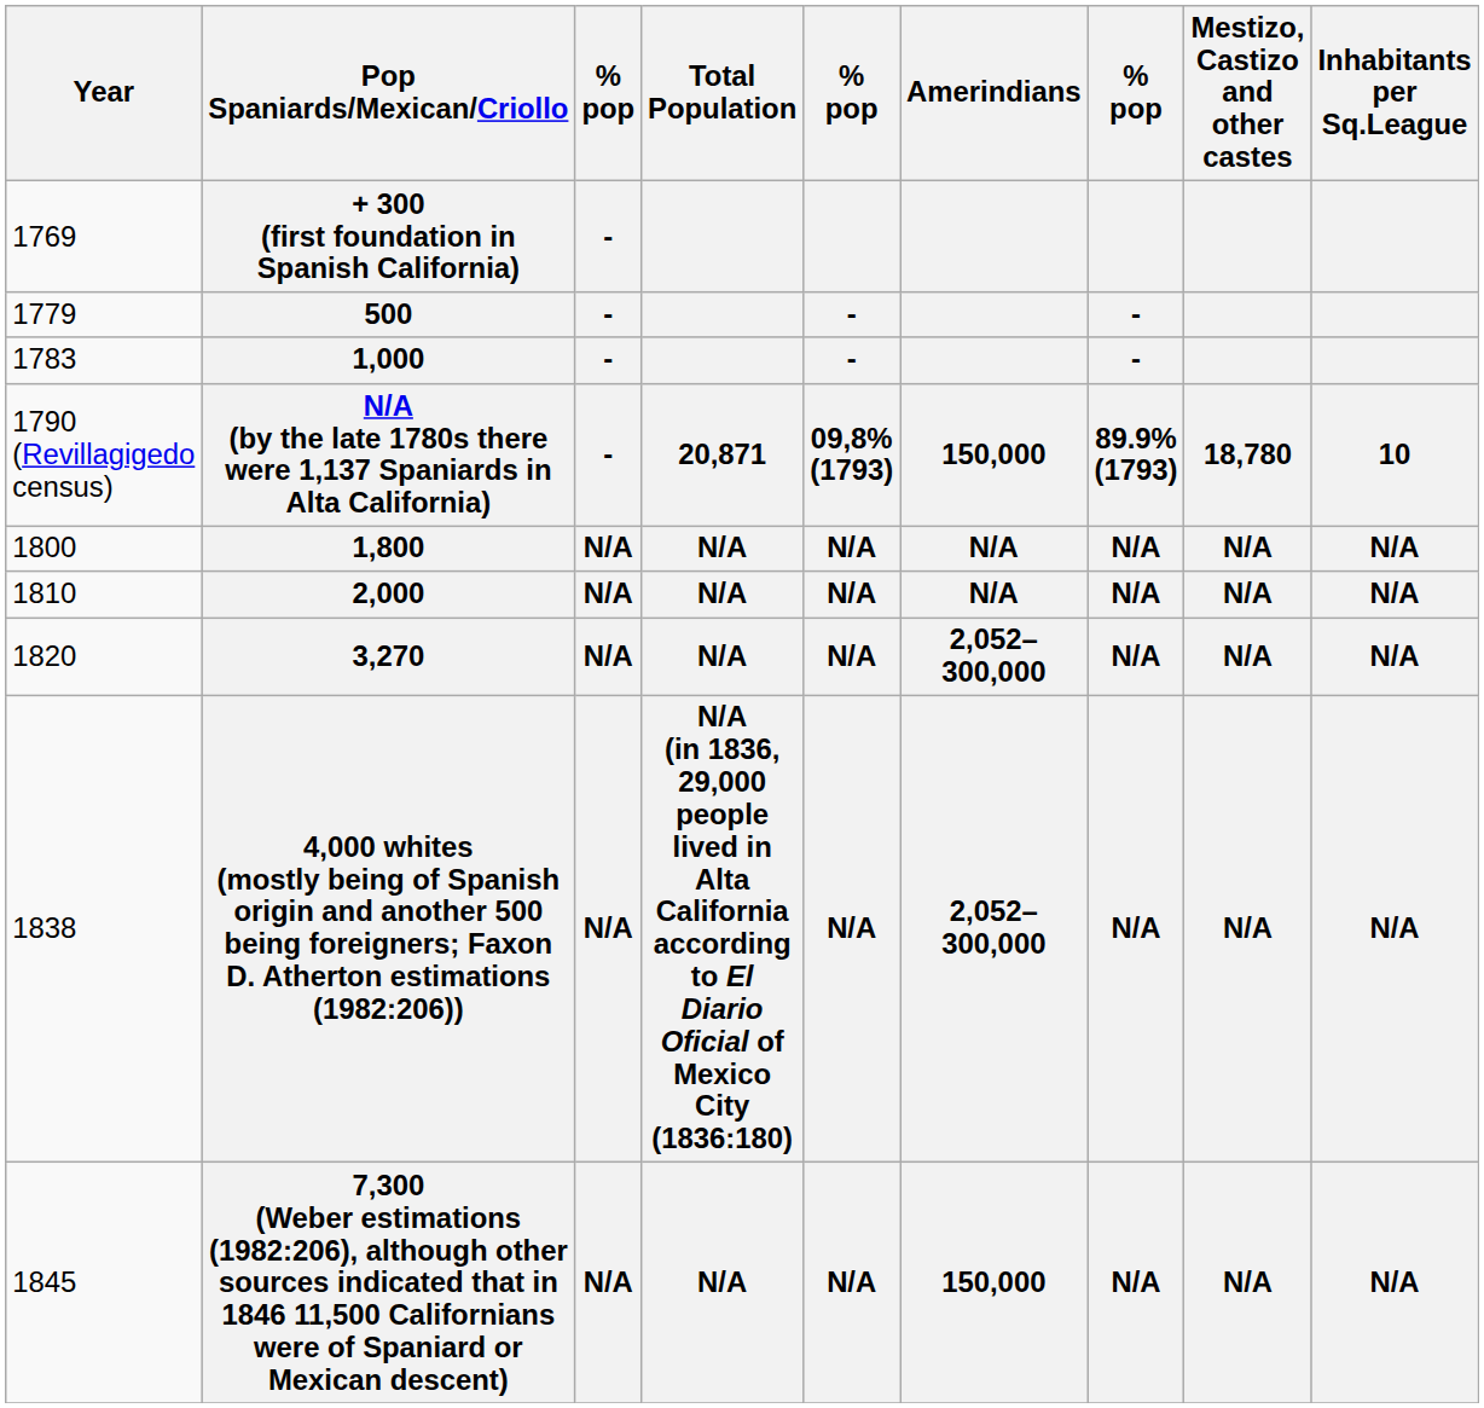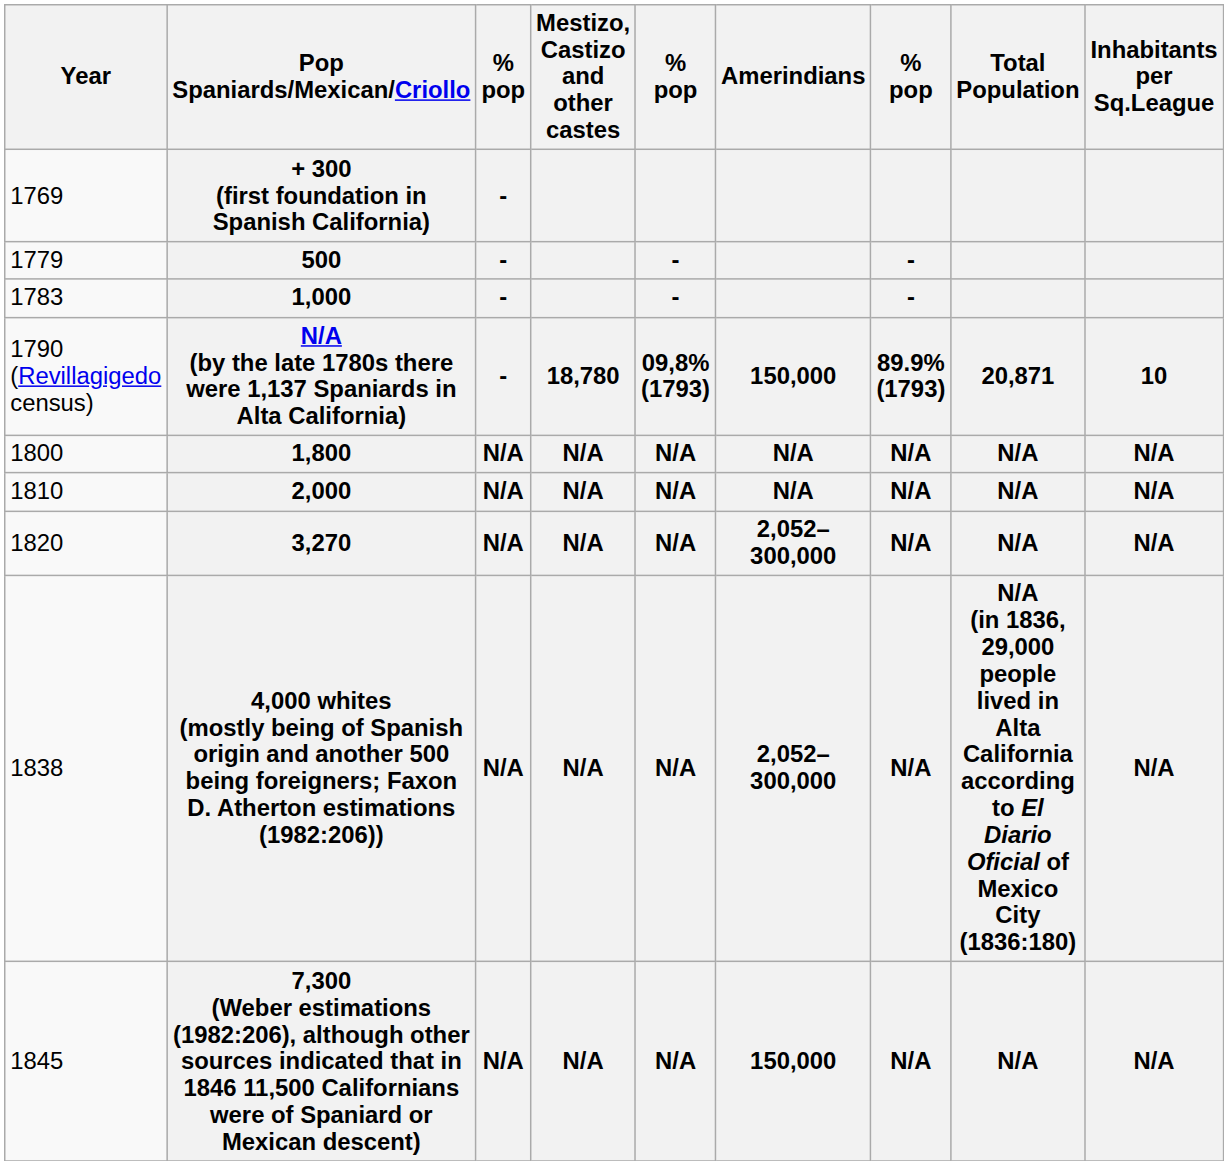 <table class="wikitable sortable">
 <tr>
 <th>Year</th>
 <th>Pop Spaniards/Mexican/<a href='#'>Criollo</a></th>
 <th>% pop</th>
-<th>Total Population</th>
+<th>Mestizo, Castizo and other castes</th>
 <th>% pop</th>
 <th>Amerindians</th>
 <th>% pop</th>
-<th>Mestizo, Castizo and other castes</th>
+<th>Total Population</th>
 <th>Inhabitants per Sq.League</th>
 </tr>
 <tr>
 <td>1769</td>
 <th>+ 300 <br> (first foundation in Spanish California)</th>
 <th>-</th>
 <th></th>
 <th></th>
 <th></th>
 <th></th>
 <th></th>
 <th></th>
 </tr>
 <tr>
 <td>1779</td>
 <th>500</th>
 <th>-</th>
 <th></th>
 <th>-</th>
 <th></th>
 <th>-</th>
 <th></th>
 <th></th>
 </tr>
 <tr>
 <td>1783</td>
 <th>1,000</th>
 <th>-</th>
 <th></th>
 <th>-</th>
 <th></th>
 <th>-</th>
 <th></th>
 <th></th>
 </tr>
 <tr>
 <td>1790<br> (<a href='#'>Revillagigedo</a> census)</td>
 <th><a href='#'>N/A</a><br> (by the late 1780s there were 1,137 Spaniards in Alta California)</th>
 <th>-</th>
-<th>20,871</th>
+<th>18,780</th>
 <th>09,8% (1793)</th>
 <th>150,000</th>
 <th>89.9% (1793)</th>
-<th>18,780</th>
+<th>20,871</th>
 <th>10</th>
 </tr>
 <tr>
 <td>1800</td>
 <th>1,800</th>
 <th>N/A</th>
 <th>N/A</th>
 <th>N/A</th>
 <th>N/A</th>
 <th>N/A</th>
 <th>N/A</th>
 <th>N/A</th>
 </tr>
 <tr>
 <td>1810</td>
 <th>2,000</th>
 <th>N/A</th>
 <th>N/A</th>
 <th>N/A</th>
 <th>N/A</th>
 <th>N/A</th>
 <th>N/A</th>
 <th>N/A</th>
 </tr>
 <tr>
 <td>1820</td>
 <th>3,270</th>
 <th>N/A</th>
 <th>N/A</th>
 <th>N/A</th>
 <th>2,052–300,000</th>
 <th>N/A</th>
 <th>N/A</th>
 <th>N/A</th>
 </tr>
 <tr>
 <td>1838</td>
 <th>4,000 whites<br>(mostly being of Spanish origin and another 500 being foreigners; Faxon D. Atherton estimations (1982:206))</th>
 <th>N/A</th>
-<th>N/A<br> (in 1836, 29,000 people lived in Alta California according to <em>El Diario Oficial</em> of Mexico City (1836:180)</th>
+<th>N/A</th>
 <th>N/A</th>
 <th>2,052–300,000</th>
 <th>N/A</th>
-<th>N/A</th>
+<th>N/A<br> (in 1836, 29,000 people lived in Alta California according to <em>El Diario Oficial</em> of Mexico City (1836:180)</th>
 <th>N/A</th>
 </tr>
 <tr>
 <td>1845</td>
 <th>7,300 <br> (Weber estimations (1982:206), although other sources indicated that in 1846 11,500 Californians were of Spaniard or Mexican descent)</th>
 <th>N/A</th>
 <th>N/A</th>
 <th>N/A</th>
 <th>150,000</th>
 <th>N/A</th>
 <th>N/A</th>
 <th>N/A</th>
 </tr>
 </table>
